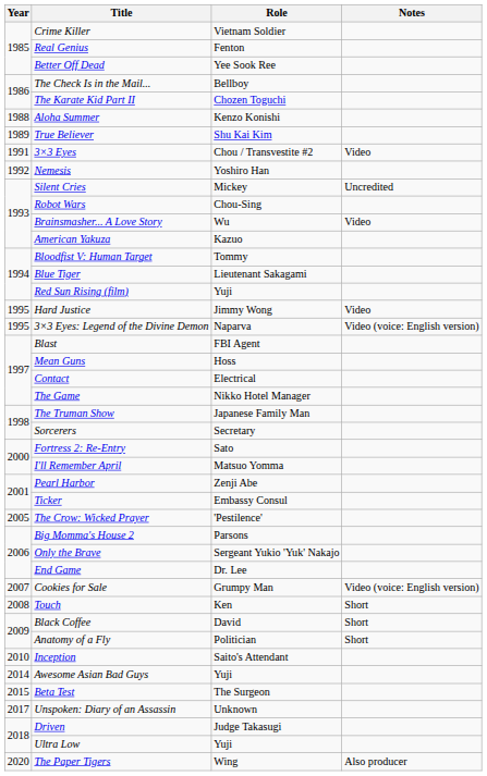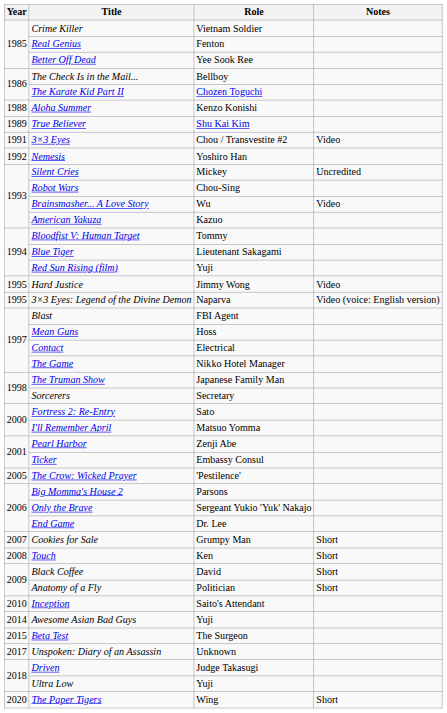 <table class="wikitable sortable" 100%>
 <tr>
 <th>Year</th>
 <th>Title</th>
 <th>Role</th>
 <th>Notes</th>
 </tr>
 <tr>
 <td rowspan="3">1985</td>
 <td><em>Crime Killer</em></td>
 <td>Vietnam Soldier</td>
 <td></td>
 </tr>
 <tr>
 <td><em><a href='#'>Real Genius</a></em></td>
 <td>Fenton</td>
 <td></td>
 </tr>
 <tr>
 <td><em><a href='#'>Better Off Dead</a></em></td>
 <td>Yee Sook Ree</td>
 <td></td>
 </tr>
 <tr>
 <td rowspan="2">1986</td>
 <td><em>The Check Is in the Mail...</em></td>
 <td>Bellboy</td>
 <td></td>
 </tr>
 <tr>
 <td><em><a href='#'>The Karate Kid Part II</a></em></td>
 <td><a href='#'>Chozen Toguchi</a></td>
 <td></td>
 </tr>
 <tr>
 <td>1988</td>
 <td><em><a href='#'>Aloha Summer</a></em></td>
 <td>Kenzo Konishi</td>
 <td></td>
 </tr>
 <tr>
 <td>1989</td>
 <td><em><a href='#'>True Believer</a></em></td>
 <td><a href='#'>Shu Kai Kim</a></td>
 <td></td>
 </tr>
 <tr>
 <td>1991</td>
 <td><em><a href='#'>3×3 Eyes</a></em></td>
 <td>Chou / Transvestite #2</td>
 <td>Video</td>
 </tr>
 <tr>
 <td>1992</td>
 <td><em><a href='#'>Nemesis</a></em></td>
 <td>Yoshiro Han</td>
 <td></td>
 </tr>
 <tr>
 <td rowspan="4">1993</td>
 <td><em><a href='#'>Silent Cries</a></em></td>
 <td>Mickey</td>
 <td>Uncredited</td>
 </tr>
 <tr>
 <td><em><a href='#'>Robot Wars</a></em></td>
 <td>Chou-Sing</td>
 <td></td>
 </tr>
 <tr>
 <td><em><a href='#'>Brainsmasher... A Love Story</a></em></td>
 <td>Wu</td>
 <td>Video</td>
 </tr>
 <tr>
 <td><em><a href='#'>American Yakuza</a></em></td>
 <td>Kazuo</td>
 <td></td>
 </tr>
 <tr>
 <td rowspan="3">1994</td>
 <td><em><a href='#'>Bloodfist V: Human Target</a></em></td>
 <td>Tommy</td>
 <td></td>
 </tr>
 <tr>
 <td><em><a href='#'>Blue Tiger</a></em></td>
 <td>Lieutenant Sakagami</td>
 <td></td>
 </tr>
 <tr>
 <td><em><a href='#'>Red Sun Rising (film)</a></em></td>
 <td>Yuji</td>
 <td></td>
 </tr>
 <tr>
 <td>1995</td>
 <td><em>Hard Justice</em></td>
 <td>Jimmy Wong</td>
 <td>Video</td>
 </tr>
 <tr>
 <td>1995</td>
 <td><em>3×3 Eyes: Legend of the Divine Demon</em></td>
 <td>Naparva</td>
 <td>Video (voice: English version)</td>
 </tr>
 <tr>
 <td rowspan="4">1997</td>
 <td><em>Blast</em></td>
 <td>FBI Agent</td>
 <td></td>
 </tr>
 <tr>
 <td><em><a href='#'>Mean Guns</a></em></td>
 <td>Hoss</td>
 <td></td>
 </tr>
 <tr>
 <td><em><a href='#'>Contact</a></em></td>
 <td>Electrical</td>
 <td></td>
 </tr>
 <tr>
 <td><em><a href='#'>The Game</a></em></td>
 <td>Nikko Hotel Manager</td>
 <td></td>
 </tr>
 <tr>
 <td rowspan="2">1998</td>
 <td><em><a href='#'>The Truman Show</a></em></td>
 <td>Japanese Family Man</td>
 <td></td>
 </tr>
 <tr>
 <td><em>Sorcerers</em></td>
 <td>Secretary</td>
 <td></td>
 </tr>
 <tr>
 <td rowspan="2">2000</td>
 <td><em><a href='#'>Fortress 2: Re-Entry</a></em></td>
 <td>Sato</td>
 <td></td>
 </tr>
 <tr>
 <td><em><a href='#'>I'll Remember April</a></em></td>
 <td>Matsuo Yomma</td>
 <td></td>
 </tr>
 <tr>
 <td rowspan="2">2001</td>
 <td><em><a href='#'>Pearl Harbor</a></em></td>
 <td>Zenji Abe</td>
 <td></td>
 </tr>
 <tr>
 <td><em><a href='#'>Ticker</a></em></td>
 <td>Embassy Consul</td>
 <td></td>
 </tr>
 <tr>
 <td>2005</td>
 <td><em><a href='#'>The Crow: Wicked Prayer</a></em></td>
 <td>'Pestilence'</td>
 <td></td>
 </tr>
 <tr>
 <td rowspan="3">2006</td>
 <td><em><a href='#'>Big Momma's House 2</a></em></td>
 <td>Parsons</td>
 <td></td>
 </tr>
 <tr>
 <td><em><a href='#'>Only the Brave</a></em></td>
 <td>Sergeant Yukio 'Yuk' Nakajo</td>
 <td></td>
 </tr>
 <tr>
 <td><em><a href='#'>End Game</a></em></td>
 <td>Dr. Lee</td>
 <td></td>
 </tr>
 <tr>
 <td>2007</td>
 <td><em>Cookies for Sale</em></td>
 <td>Grumpy Man</td>
-<td>Video (voice: English version)</td>
+<td>Short</td>
 </tr>
 <tr>
 <td>2008</td>
 <td><em><a href='#'>Touch</a></em></td>
 <td>Ken</td>
 <td>Short</td>
 </tr>
 <tr>
 <td rowspan="2">2009</td>
 <td><em>Black Coffee</em></td>
 <td>David</td>
 <td>Short</td>
 </tr>
 <tr>
 <td><em>Anatomy of a Fly</em></td>
 <td>Politician</td>
 <td>Short</td>
 </tr>
 <tr>
 <td>2010</td>
 <td><em><a href='#'>Inception</a></em></td>
 <td>Saito's Attendant</td>
 <td></td>
 </tr>
 <tr>
 <td>2014</td>
 <td><em>Awesome Asian Bad Guys</em></td>
 <td>Yuji</td>
 <td></td>
 </tr>
 <tr>
 <td>2015</td>
 <td><em><a href='#'>Beta Test</a></em></td>
 <td>The Surgeon</td>
 <td></td>
 </tr>
 <tr>
 <td>2017</td>
 <td><em>Unspoken: Diary of an Assassin</em></td>
 <td>Unknown</td>
 <td></td>
 </tr>
 <tr>
 <td rowspan="2">2018</td>
 <td><em><a href='#'>Driven</a></em></td>
 <td>Judge Takasugi</td>
 <td></td>
 </tr>
 <tr>
 <td><em>Ultra Low</em></td>
 <td>Yuji</td>
 <td></td>
 </tr>
 <tr>
 <td>2020</td>
 <td><em><a href='#'>The Paper Tigers</a></em></td>
 <td>Wing</td>
-<td>Also producer</td>
+<td>Short</td>
 </tr>
 </table>
